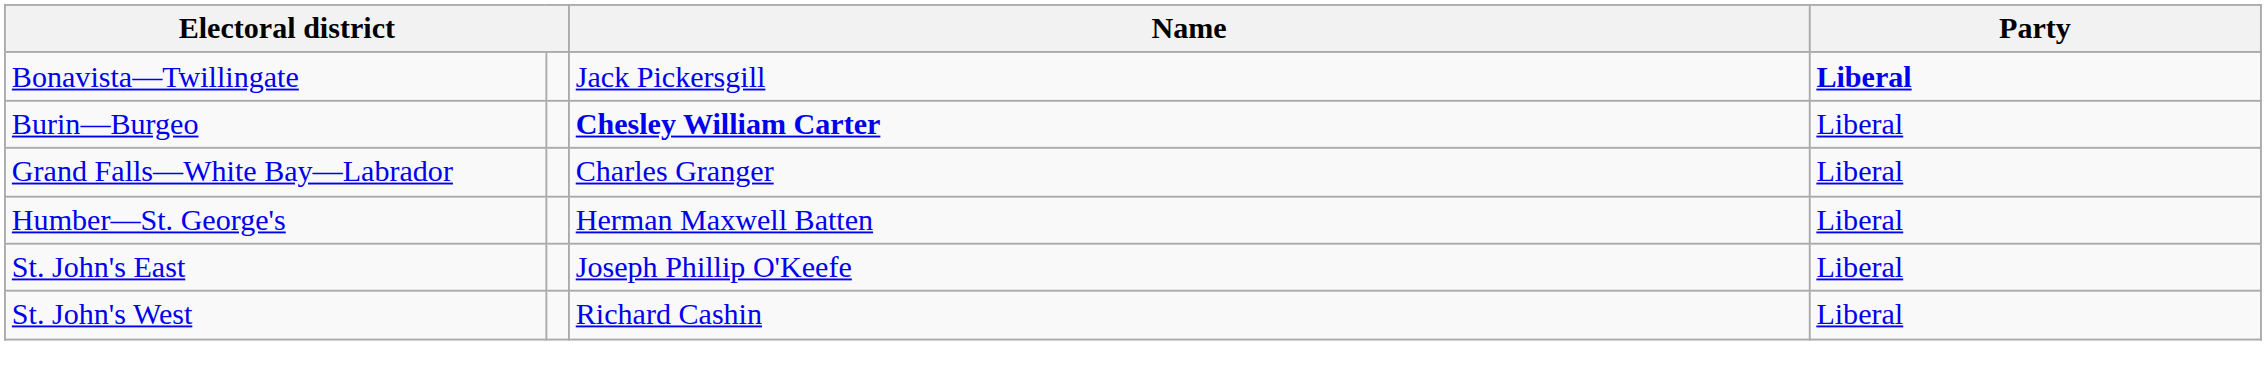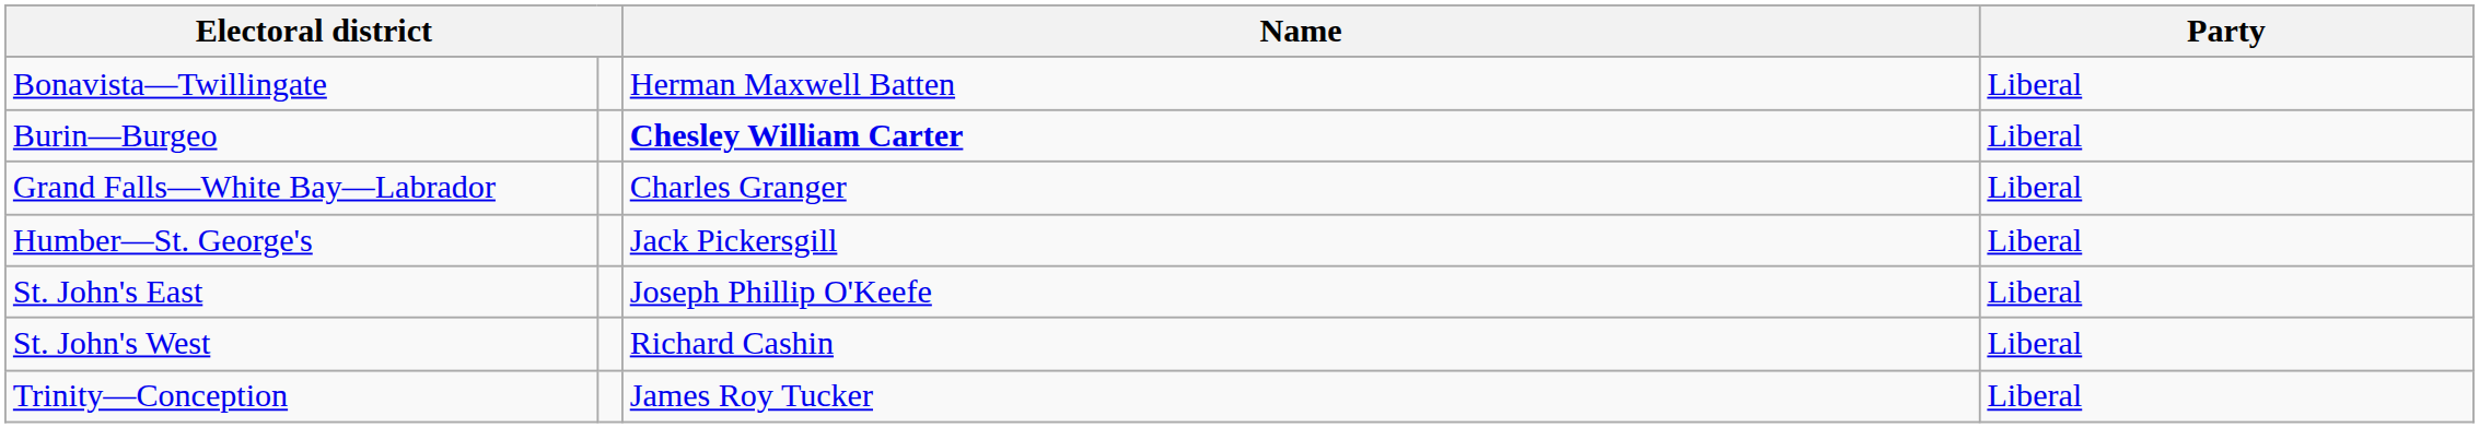 <table class="wikitable" width=95%>
 <tr>
 <th colspan=2 width=25%>Electoral district</th>
 <th>Name</th>
 <th width=20%>Party</th>
 </tr>
 <tr>
 <td width=24%><a href='#'>Bonavista—Twillingate</a></td>
 <td></td>
-<td><a href='#'>Jack Pickersgill</a></td>
-<td><strong><a href='#'>Liberal</a></strong></td>
+<td><a href='#'>Herman Maxwell Batten</a></td>
+<td><a href='#'>Liberal</a></td>
 </tr>
 <tr>
 <td><a href='#'>Burin—Burgeo</a></td>
 <td></td>
 <td><strong><a href='#'>Chesley William Carter</a></strong></td>
 <td><a href='#'>Liberal</a></td>
 </tr>
 <tr>
 <td><a href='#'>Grand Falls—White Bay—Labrador</a></td>
 <td></td>
 <td><a href='#'>Charles Granger</a></td>
 <td><a href='#'>Liberal</a></td>
 </tr>
 <tr>
 <td><a href='#'>Humber—St. George's</a></td>
 <td></td>
-<td><a href='#'>Herman Maxwell Batten</a></td>
+<td><a href='#'>Jack Pickersgill</a></td>
 <td><a href='#'>Liberal</a></td>
 </tr>
 <tr>
 <td><a href='#'>St. John's East</a></td>
 <td></td>
 <td><a href='#'>Joseph Phillip O'Keefe</a></td>
 <td><a href='#'>Liberal</a></td>
 </tr>
 <tr>
 <td><a href='#'>St. John's West</a></td>
 <td></td>
 <td><a href='#'>Richard Cashin</a></td>
 <td><a href='#'>Liberal</a></td>
 </tr>
+<tr>
+<td><a href='#'>Trinity—Conception</a></td>
+<td></td>
+<td><a href='#'>James Roy Tucker</a></td>
+<td><a href='#'>Liberal</a></td>
+</tr>
 </table>
